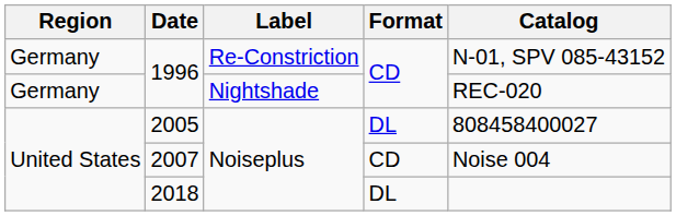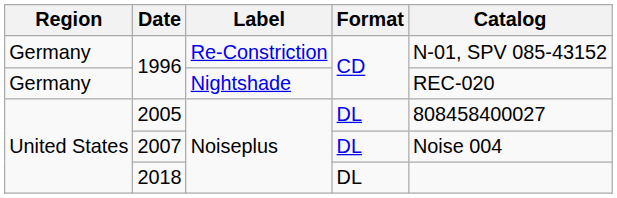 <table class="wikitable">
 <tr>
 <th>Region</th>
 <th>Date</th>
 <th>Label</th>
 <th>Format</th>
 <th>Catalog</th>
 </tr>
 <tr>
 <td>Germany</td>
 <td rowspan="2">1996</td>
 <td><a href='#'>Re-Constriction</a></td>
 <td rowspan="2"><a href='#'>CD</a></td>
 <td>N-01, SPV 085-43152</td>
 </tr>
 <tr>
 <td>Germany</td>
 <td><a href='#'>Nightshade</a></td>
 <td>REC-020</td>
 </tr>
 <tr>
 <td rowspan="3">United States</td>
 <td>2005</td>
 <td rowspan="3">Noiseplus</td>
 <td><a href='#'>DL</a></td>
 <td>808458400027</td>
 </tr>
 <tr>
 <td>2007</td>
-<td>CD</td>
+<td><a href='#'>DL</a></td>
 <td>Noise 004</td>
 </tr>
 <tr>
 <td>2018</td>
 <td>DL</td>
 <td></td>
 </tr>
 </table>
